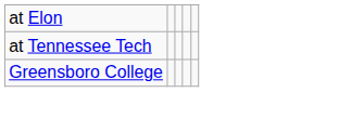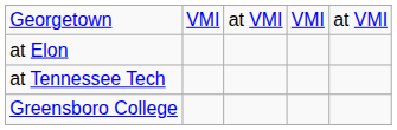 <table class="wikitable">
 <tr>
+</tr>
+<tr>
+<td><a href='#'>Georgetown</a></td>
+<td><a href='#'>VMI</a></td>
+<td>at <a href='#'>VMI</a></td>
+<td><a href='#'>VMI</a></td>
+<td>at <a href='#'>VMI</a></td>
 </tr>
 <tr>
 <td>at <a href='#'>Elon</a></td>
 <td></td>
 <td></td>
 <td></td>
 <td></td>
 </tr>
 <tr>
 <td>at <a href='#'>Tennessee Tech</a></td>
 <td></td>
 <td></td>
 <td></td>
 <td></td>
 </tr>
 <tr>
 <td><a href='#'>Greensboro College</a></td>
 <td></td>
 <td></td>
 <td></td>
 <td></td>
 </tr>
 </table>
